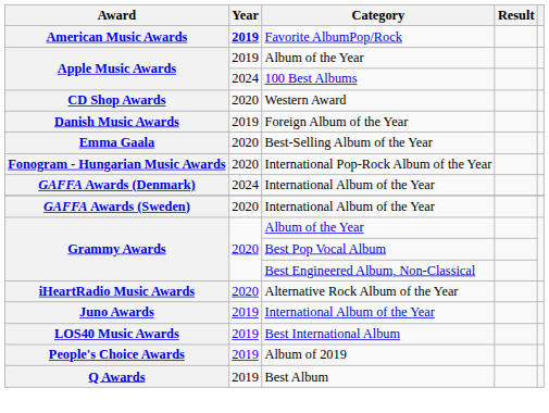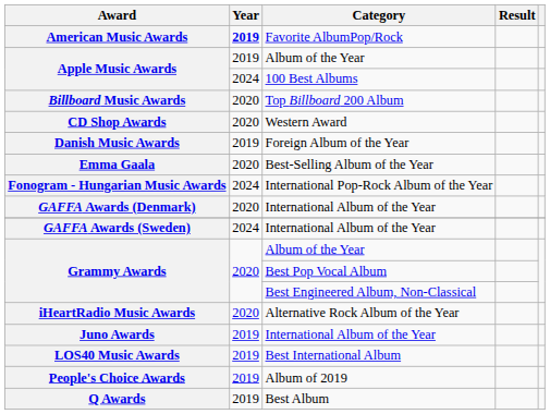 <table class="wikitable sortable plainrowheaders">
 <tr>
 <th scope="col">Award</th>
 <th scope="col">Year</th>
 <th scope="col">Category</th>
 <th scope="col">Result</th>
 <th scope="col" class="unsortable"></th>
 </tr>
 <tr>
 <th scope="row"><a href='#'>American Music Awards</a></th>
 <td><strong><a href='#'>2019</a></strong></td>
 <td><a href='#'>Favorite AlbumPop/Rock</a></td>
 <td></td>
 <td style="text-align:center;"></td>
 </tr>
 <tr>
 <th scope="row" rowspan="2"><a href='#'>Apple Music Awards</a></th>
 <td>2019</td>
 <td>Album of the Year</td>
 <td></td>
 <td style="text-align:center;"></td>
 </tr>
 <tr>
 <td>2024</td>
 <td><a href='#'>100 Best Albums</a></td>
 <td></td>
 <td style="text-align:center;"></td>
 </tr>
 <tr>
+<th scope="row"><a href='#'><em>Billboard</em> Music Awards</a></th>
+<td>2020</td>
+<td><a href='#'>Top <em>Billboard</em> 200 Album</a></td>
+<td></td>
+<td style="text-align:center;"></td>
+</tr>
+<tr>
 <th scope="row"><a href='#'>CD Shop Awards</a></th>
 <td>2020</td>
 <td>Western Award</td>
 <td></td>
 <td style="text-align:center;"></td>
 </tr>
 <tr>
 <th scope="row"><a href='#'>Danish Music Awards</a></th>
 <td>2019</td>
 <td>Foreign Album of the Year</td>
 <td></td>
 <td style="text-align:center;"></td>
 </tr>
 <tr>
 <th scope="row"><a href='#'>Emma Gaala</a> </th>
 <td>2020</td>
 <td>Best-Selling Album of the Year</td>
 <td></td>
 <td style="text-align:center;"></td>
 </tr>
 <tr>
 <th scope="row"><a href='#'>Fonogram - Hungarian Music Awards</a></th>
-<td>2020</td>
+<td>2024</td>
 <td>International Pop-Rock Album of the Year</td>
 <td></td>
 <td style="text-align:center;"></td>
 </tr>
 <tr>
 <th scope="row"><a href='#'><em>GAFFA</em> Awards (Denmark)</a></th>
-<td>2024</td>
+<td>2020</td>
 <td>International Album of the Year</td>
 <td></td>
 <td style="text-align:center;"></td>
 </tr>
 <tr>
 </tr>
 <tr>
 <th scope="row"><a href='#'><em>GAFFA</em> Awards (Sweden)</a></th>
-<td>2020</td>
+<td>2024</td>
 <td>International Album of the Year</td>
 <td></td>
 <td style="text-align:center;"></td>
 </tr>
 <tr>
 <th scope="row" rowspan="3"><a href='#'>Grammy Awards</a></th>
 <td rowspan="3"><a href='#'>2020</a></td>
 <td><a href='#'>Album of the Year</a></td>
 <td></td>
 <td style="text-align:center;" rowspan="3"></td>
 </tr>
 <tr>
 <td><a href='#'>Best Pop Vocal Album</a></td>
 <td></td>
 </tr>
 <tr>
 <td><a href='#'>Best Engineered Album, Non-Classical</a></td>
 <td></td>
 </tr>
 <tr>
 <th scope="row"><a href='#'>iHeartRadio Music Awards</a></th>
 <td><a href='#'>2020</a></td>
 <td>Alternative Rock Album of the Year</td>
 <td></td>
 <td style="text-align:center;"></td>
 </tr>
 <tr>
 <th scope="row"><a href='#'>Juno Awards</a></th>
 <td><a href='#'>2019</a></td>
 <td><a href='#'>International Album of the Year</a></td>
 <td></td>
 <td style="text-align:center;"></td>
 </tr>
 <tr>
 <th scope="row"><a href='#'>LOS40 Music Awards</a></th>
 <td><a href='#'>2019</a></td>
 <td><a href='#'>Best International Album</a></td>
 <td></td>
 <td style="text-align:center;"></td>
 </tr>
 <tr>
 <th scope="row"><a href='#'>People's Choice Awards</a></th>
 <td><a href='#'>2019</a></td>
 <td>Album of 2019</td>
 <td></td>
 <td style="text-align:center;"></td>
 </tr>
 <tr>
 <th scope="row"><a href='#'>Q Awards</a></th>
 <td>2019</td>
 <td>Best Album</td>
 <td></td>
 <td style="text-align:center;"></td>
 </tr>
 </table>
